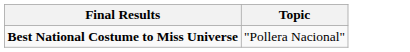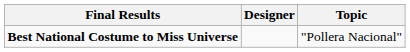 <table class="wikitable">
 <tr>
 <th>Final Results</th>
+<th>Designer</th>
 <th>Topic</th>
 </tr>
 <tr>
 <td><strong>Best National Costume to Miss Universe</strong></td>
+<td></td>
 <td>"Pollera Nacional"</td>
 </tr>
 </table>
